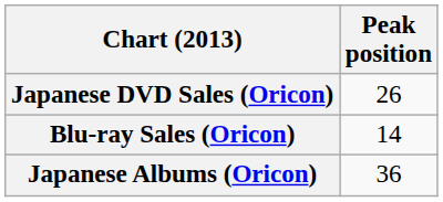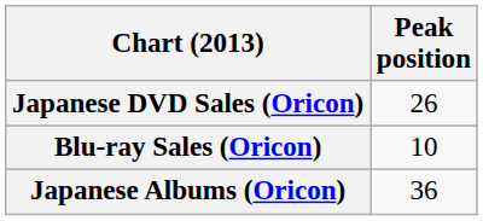 <table class="wikitable plainrowheaders" style="text-align:center">
 <tr>
 <th scope="col">Chart (2013)</th>
 <th scope="col">Peak<br> position</th>
 </tr>
 <tr>
 <th scope="row">Japanese DVD Sales (<a href='#'>Oricon</a>)</th>
 <td>26</td>
 </tr>
 <tr>
 <th scope="row">Blu-ray Sales (<a href='#'>Oricon</a>)</th>
-<td>14</td>
+<td>10</td>
 </tr>
 <tr>
 <th scope="row">Japanese Albums (<a href='#'>Oricon</a>)</th>
 <td>36</td>
 </tr>
 </table>
